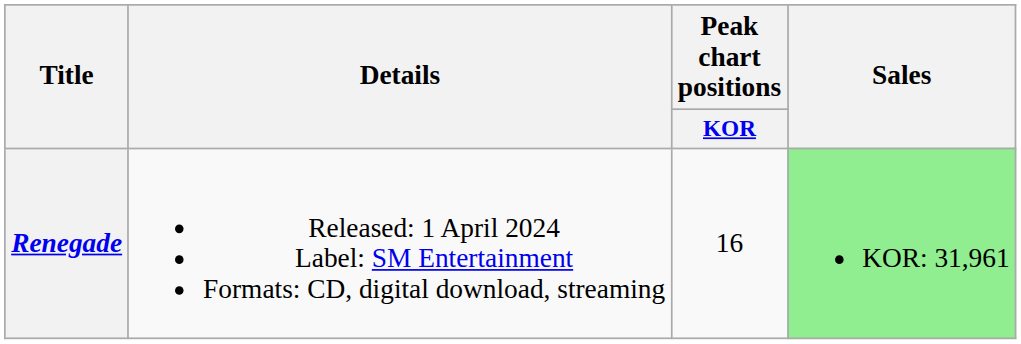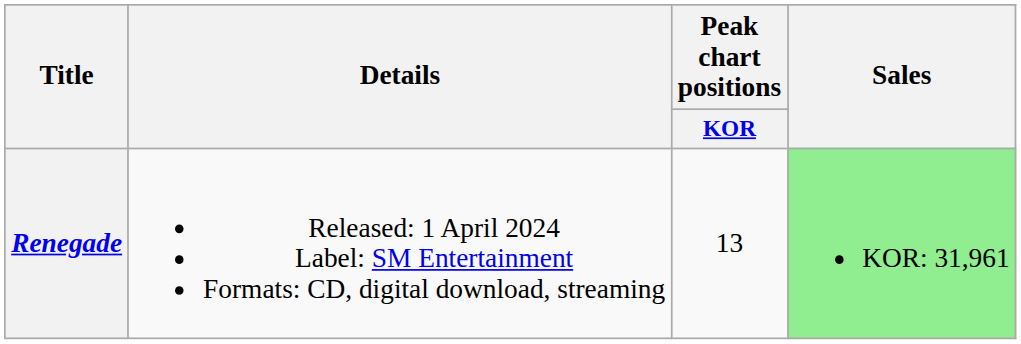 <table class="wikitable plainrowheaders" style="text-align:center;">
 <tr>
 <th rowspan="2">Title</th>
 <th rowspan="2">Details</th>
 <th>Peak chart positions</th>
 <th rowspan="2">Sales</th>
 </tr>
 <tr>
 <th scope="col" style="width:2em;font-size:85%;"><a href='#'>KOR</a><br></th>
 </tr>
 <tr>
 <th scope="row"><em><a href='#'>Renegade</a></em></th>
 <td><br><ul><li>Released: 1 April 2024</li><li>Label: <a href='#'>SM Entertainment</a></li><li>Formats: CD, digital download, streaming</li></ul></td>
-<td>16</td>
+<td>13</td>
 <td style="background: lightgreen;"><br><ul><li>KOR: 31,961</li></ul></td>
 </tr>
 </table>
